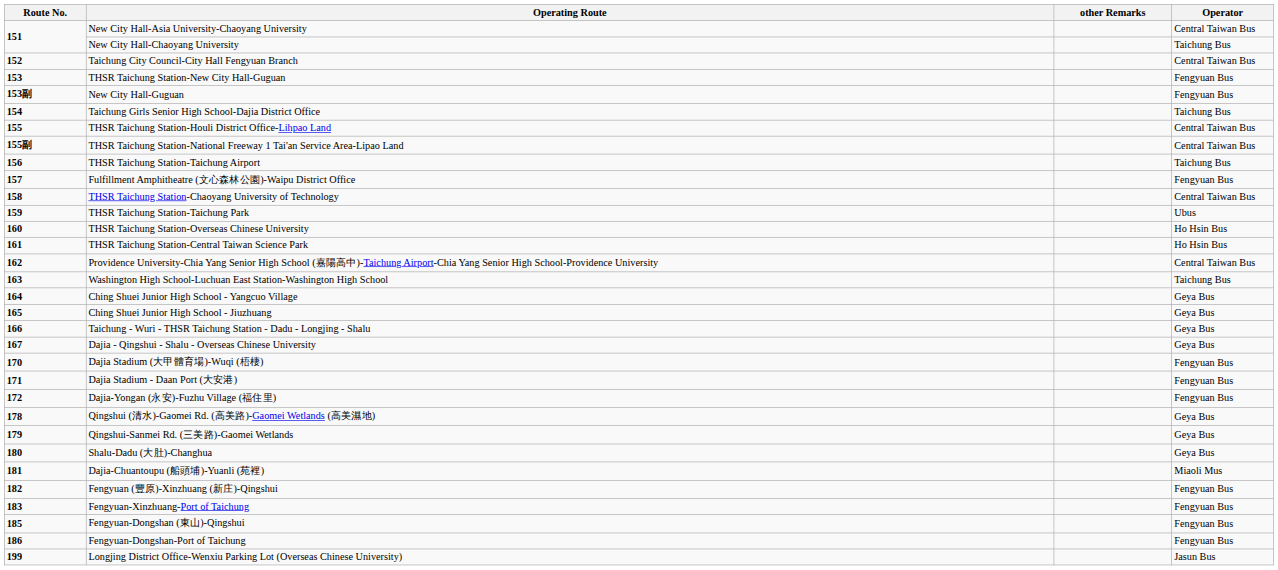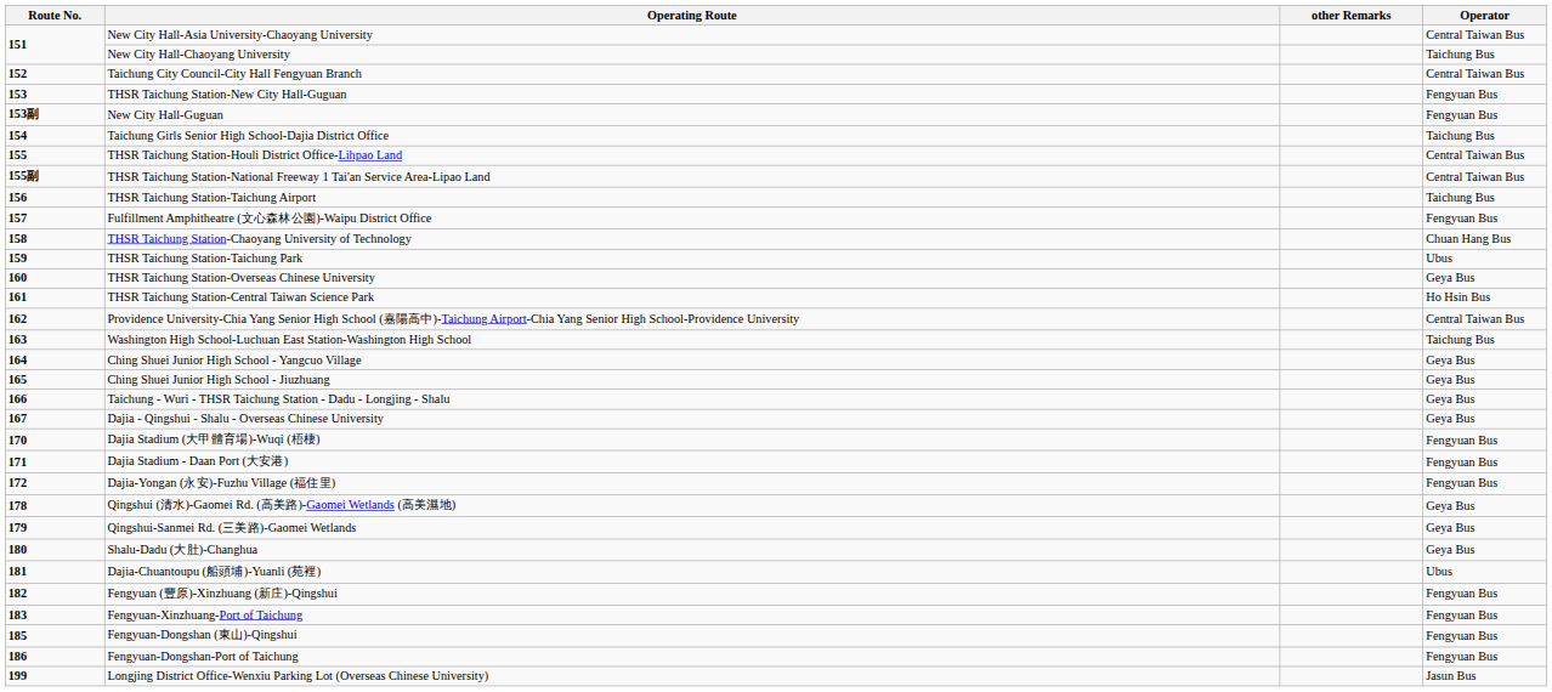 <table class="wikitable" width="100%" align="center">
 <tr>
 <th>Route No.</th>
 <th>Operating Route</th>
 <th>other Remarks</th>
 <th width="8%">Operator</th>
 </tr>
 <tr>
 <td rowspan=2><strong><span>151</span></strong></td>
 <td>New City Hall-Asia University-Chaoyang University</td>
 <td></td>
 <td>Central Taiwan Bus</td>
 </tr>
 <tr>
 <td>New City Hall-Chaoyang University</td>
 <td></td>
 <td>Taichung Bus</td>
 </tr>
 <tr>
 <td><strong><span>152</span></strong></td>
 <td>Taichung City Council-City Hall Fengyuan Branch</td>
 <td></td>
 <td>Central Taiwan Bus</td>
 </tr>
 <tr>
 <td><strong><span>153</span></strong></td>
 <td>THSR Taichung Station-New City Hall-Guguan</td>
 <td></td>
 <td>Fengyuan Bus</td>
 </tr>
 <tr>
 <td><strong><span>153副</span></strong></td>
 <td>New City Hall-Guguan</td>
 <td></td>
 <td>Fengyuan Bus</td>
 </tr>
 <tr>
 <td><strong><span>154</span></strong></td>
 <td>Taichung Girls Senior High School-Dajia District Office</td>
 <td></td>
 <td>Taichung Bus</td>
 </tr>
 <tr>
 <td><strong><span>155</span></strong></td>
 <td>THSR Taichung Station-Houli District Office-<a href='#'>Lihpao Land</a></td>
 <td></td>
 <td>Central Taiwan Bus</td>
 </tr>
 <tr>
 <td><strong><span>155副</span></strong></td>
 <td>THSR Taichung Station-National Freeway 1 Tai'an Service Area-Lipao Land</td>
 <td></td>
 <td>Central Taiwan Bus</td>
 </tr>
 <tr>
 <td><strong><span>156</span></strong></td>
 <td>THSR Taichung Station-Taichung Airport</td>
 <td></td>
 <td>Taichung Bus</td>
 </tr>
 <tr>
 <td><strong><span>157</span></strong></td>
 <td>Fulfillment Amphitheatre (文心森林公園)-Waipu District Office</td>
 <td></td>
 <td>Fengyuan Bus</td>
 </tr>
 <tr>
 <td><strong><span>158</span></strong></td>
 <td><a href='#'>THSR Taichung Station</a>-Chaoyang University of Technology</td>
 <td></td>
-<td>Central Taiwan Bus</td>
+<td>Chuan Hang Bus</td>
 </tr>
 <tr>
 <td><strong><span>159</span></strong></td>
 <td>THSR Taichung Station-Taichung Park</td>
 <td></td>
 <td>Ubus</td>
 </tr>
 <tr>
 <td><strong><span>160</span></strong></td>
 <td>THSR Taichung Station-Overseas Chinese University</td>
 <td></td>
-<td>Ho Hsin Bus</td>
+<td>Geya Bus</td>
 </tr>
 <tr>
 <td><strong><span>161</span></strong></td>
 <td>THSR Taichung Station-Central Taiwan Science Park</td>
 <td></td>
 <td>Ho Hsin Bus</td>
 </tr>
 <tr>
 <td><strong><span>162</span></strong></td>
 <td>Providence University-Chia Yang Senior High School (嘉陽高中)-<a href='#'>Taichung Airport</a>-Chia Yang Senior High School-Providence University</td>
 <td></td>
 <td>Central Taiwan Bus</td>
 </tr>
 <tr>
 <td><strong><span>163</span></strong></td>
 <td>Washington High School-Luchuan East Station-Washington High School</td>
 <td></td>
 <td>Taichung Bus</td>
 </tr>
 <tr>
 <td><strong><span>164</span></strong></td>
 <td>Ching Shuei Junior High School - Yangcuo Village</td>
 <td></td>
 <td>Geya Bus</td>
 </tr>
 <tr>
 <td><strong><span>165</span></strong></td>
 <td>Ching Shuei Junior High School - Jiuzhuang</td>
 <td></td>
 <td>Geya Bus</td>
 </tr>
 <tr>
 <td><strong><span>166</span></strong></td>
 <td>Taichung - Wuri - THSR Taichung Station - Dadu - Longjing - Shalu</td>
 <td></td>
 <td>Geya Bus</td>
 </tr>
 <tr>
 <td><strong><span>167</span></strong></td>
 <td>Dajia - Qingshui - Shalu - Overseas Chinese University</td>
 <td></td>
 <td>Geya Bus</td>
 </tr>
 <tr>
 <td><strong><span>170</span></strong></td>
 <td>Dajia Stadium (大甲體育場)-Wuqi (梧棲)</td>
 <td></td>
 <td>Fengyuan Bus</td>
 </tr>
 <tr>
 <td><strong><span>171</span></strong></td>
 <td>Dajia Stadium - Daan Port (大安港)</td>
 <td></td>
 <td>Fengyuan Bus</td>
 </tr>
 <tr>
 <td><strong><span>172</span></strong></td>
 <td>Dajia-Yongan (永安)-Fuzhu Village (福住里)</td>
 <td></td>
 <td>Fengyuan Bus</td>
 </tr>
 <tr>
 <td><strong><span>178</span></strong></td>
 <td>Qingshui (清水)-Gaomei Rd. (高美路)-<a href='#'>Gaomei Wetlands</a> (高美濕地)</td>
 <td></td>
 <td>Geya Bus</td>
 </tr>
 <tr>
 <td><strong><span>179</span></strong></td>
 <td>Qingshui-Sanmei Rd. (三美路)-Gaomei Wetlands</td>
 <td></td>
 <td>Geya Bus</td>
 </tr>
 <tr>
 <td><strong><span>180</span></strong></td>
 <td>Shalu-Dadu (大肚)-Changhua</td>
 <td></td>
 <td>Geya Bus</td>
 </tr>
 <tr>
 <td><strong><span>181</span></strong></td>
 <td>Dajia-Chuantoupu (船頭埔)-Yuanli (苑裡)</td>
 <td></td>
-<td>Miaoli Mus</td>
+<td>Ubus</td>
 </tr>
 <tr>
 <td><strong><span>182</span></strong></td>
 <td>Fengyuan (豐原)-Xinzhuang (新庄)-Qingshui</td>
 <td></td>
 <td>Fengyuan Bus</td>
 </tr>
 <tr>
 <td><strong><span>183</span></strong></td>
 <td>Fengyuan-Xinzhuang-<a href='#'>Port of Taichung</a></td>
 <td></td>
 <td>Fengyuan Bus</td>
 </tr>
 <tr>
 <td><strong><span>185</span></strong></td>
 <td>Fengyuan-Dongshan (東山)-Qingshui</td>
 <td></td>
 <td>Fengyuan Bus</td>
 </tr>
 <tr>
 <td><strong><span>186</span></strong></td>
 <td>Fengyuan-Dongshan-Port of Taichung</td>
 <td></td>
 <td>Fengyuan Bus</td>
 </tr>
 <tr>
 <td><strong><span>199</span></strong></td>
 <td>Longjing District Office-Wenxiu Parking Lot (Overseas Chinese University)</td>
 <td></td>
 <td>Jasun Bus</td>
 </tr>
 </table>
